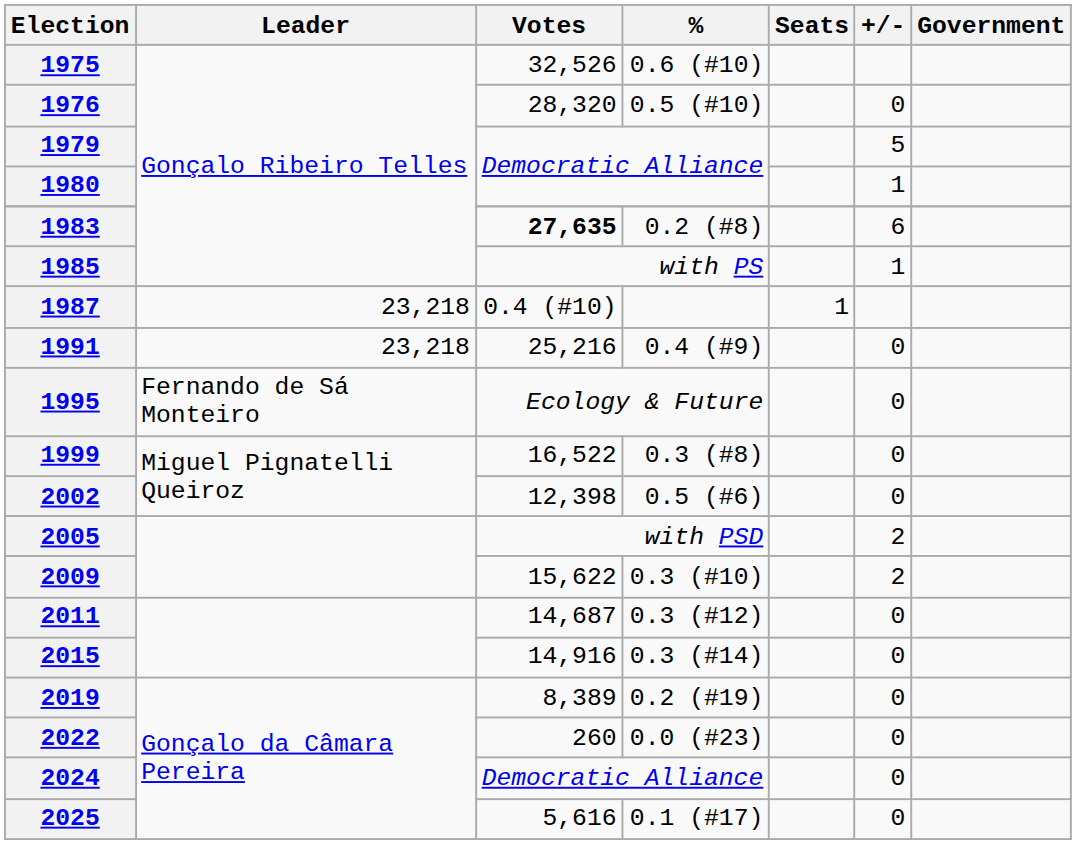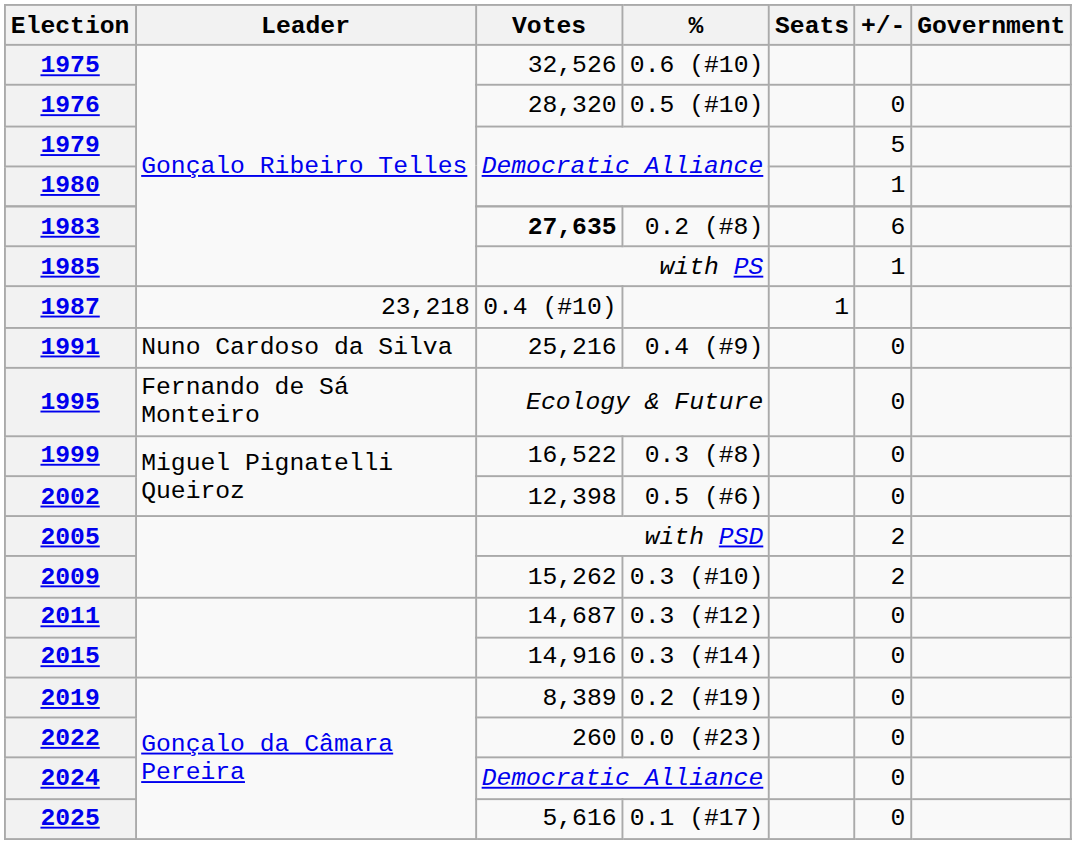 <table class="wikitable" style="text-align:right;">
 <tr>
 <th>Election</th>
 <th width="173px">Leader</th>
 <th>Votes</th>
 <th>%</th>
 <th>Seats</th>
 <th>+/-</th>
 <th>Government</th>
 </tr>
 <tr>
 <th><a href='#'>1975</a></th>
 <td rowspan="7" align=left><a href='#'>Gonçalo Ribeiro Telles</a></td>
 <td>32,526</td>
 <td>0.6 (#10)</td>
 <td></td>
 <td></td>
 <td></td>
 </tr>
 <tr>
 <th><a href='#'>1976</a></th>
 <td>28,320</td>
 <td>0.5 (#10)</td>
 <td></td>
 <td> 0</td>
 <td></td>
 </tr>
 <tr>
 <th><a href='#'>1979</a></th>
 <td colspan="2" rowspan="2"><em><a href='#'>Democratic Alliance</a></em></td>
 <td></td>
 <td> 5</td>
 <td></td>
 </tr>
 <tr>
 <th><a href='#'>1980</a></th>
 <td></td>
 <td> 1</td>
 <td></td>
 </tr>
 <tr>
 </tr>
 <tr>
 <th><a href='#'>1983</a></th>
 <td><strong>27,635</strong></td>
 <td>0.2 (#8)</td>
 <td></td>
 <td> 6</td>
 <td></td>
 </tr>
 <tr>
 <th><a href='#'>1985</a></th>
 <td colspan="2"><em>with <a href='#'>PS</a></em></td>
 <td></td>
 <td> 1</td>
 <td></td>
 </tr>
 <tr>
 <th><a href='#'>1987</a></th>
 <td>23,218</td>
 <td>0.4 (#10)</td>
 <td></td>
 <td> 1</td>
 <td></td>
 </tr>
 <tr>
 <th><a href='#'>1991</a></th>
-<td>23,218</td>
+<td align=left>Nuno Cardoso da Silva</td>
 <td>25,216</td>
 <td>0.4 (#9)</td>
 <td></td>
 <td> 0</td>
 <td></td>
 </tr>
 <tr>
 <th><a href='#'>1995</a></th>
 <td align=left>Fernando de Sá Monteiro</td>
 <td colspan="2"><em>Ecology & Future</em></td>
 <td></td>
 <td> 0</td>
 <td></td>
 </tr>
 <tr>
 <th><a href='#'>1999</a></th>
 <td rowspan="2" align=left>Miguel Pignatelli Queiroz</td>
 <td>16,522</td>
 <td>0.3 (#8)</td>
 <td></td>
 <td> 0</td>
 <td></td>
 </tr>
 <tr>
 <th><a href='#'>2002</a></th>
 <td>12,398</td>
 <td>0.5 (#6)</td>
 <td></td>
 <td> 0</td>
 <td></td>
 </tr>
 <tr>
 <th><a href='#'>2005</a></th>
 <td rowspan="2" align=left></td>
 <td colspan="2"><em>with <a href='#'>PSD</a></em></td>
 <td></td>
 <td> 2</td>
 <td></td>
 </tr>
 <tr>
 <th><a href='#'>2009</a></th>
-<td>15,622</td>
+<td>15,262</td>
 <td>0.3 (#10)</td>
 <td></td>
 <td> 2</td>
 <td></td>
 </tr>
 <tr>
 <th><a href='#'>2011</a></th>
 <td rowspan="2" align=left></td>
 <td>14,687</td>
 <td>0.3 (#12)</td>
 <td></td>
 <td> 0</td>
 <td></td>
 </tr>
 <tr>
 <th><a href='#'>2015</a></th>
 <td>14,916</td>
 <td>0.3 (#14)</td>
 <td></td>
 <td> 0</td>
 <td></td>
 </tr>
 <tr>
 <th><a href='#'>2019</a></th>
 <td rowspan="4" align=left><a href='#'>Gonçalo da Câmara Pereira</a></td>
 <td>8,389</td>
 <td>0.2 (#19)</td>
 <td></td>
 <td> 0</td>
 <td></td>
 </tr>
 <tr>
 <th><a href='#'>2022</a></th>
 <td>260</td>
 <td>0.0 (#23)</td>
 <td></td>
 <td> 0</td>
 <td></td>
 </tr>
 <tr>
 <th><a href='#'>2024</a></th>
 <td colspan="2"><a href='#'><em>Democratic Alliance</em></a></td>
 <td></td>
 <td> 0</td>
 <td></td>
 </tr>
 <tr>
 <th><a href='#'>2025</a></th>
 <td>5,616</td>
 <td>0.1 (#17)</td>
 <td></td>
 <td> 0</td>
 <td></td>
 </tr>
 </table>
